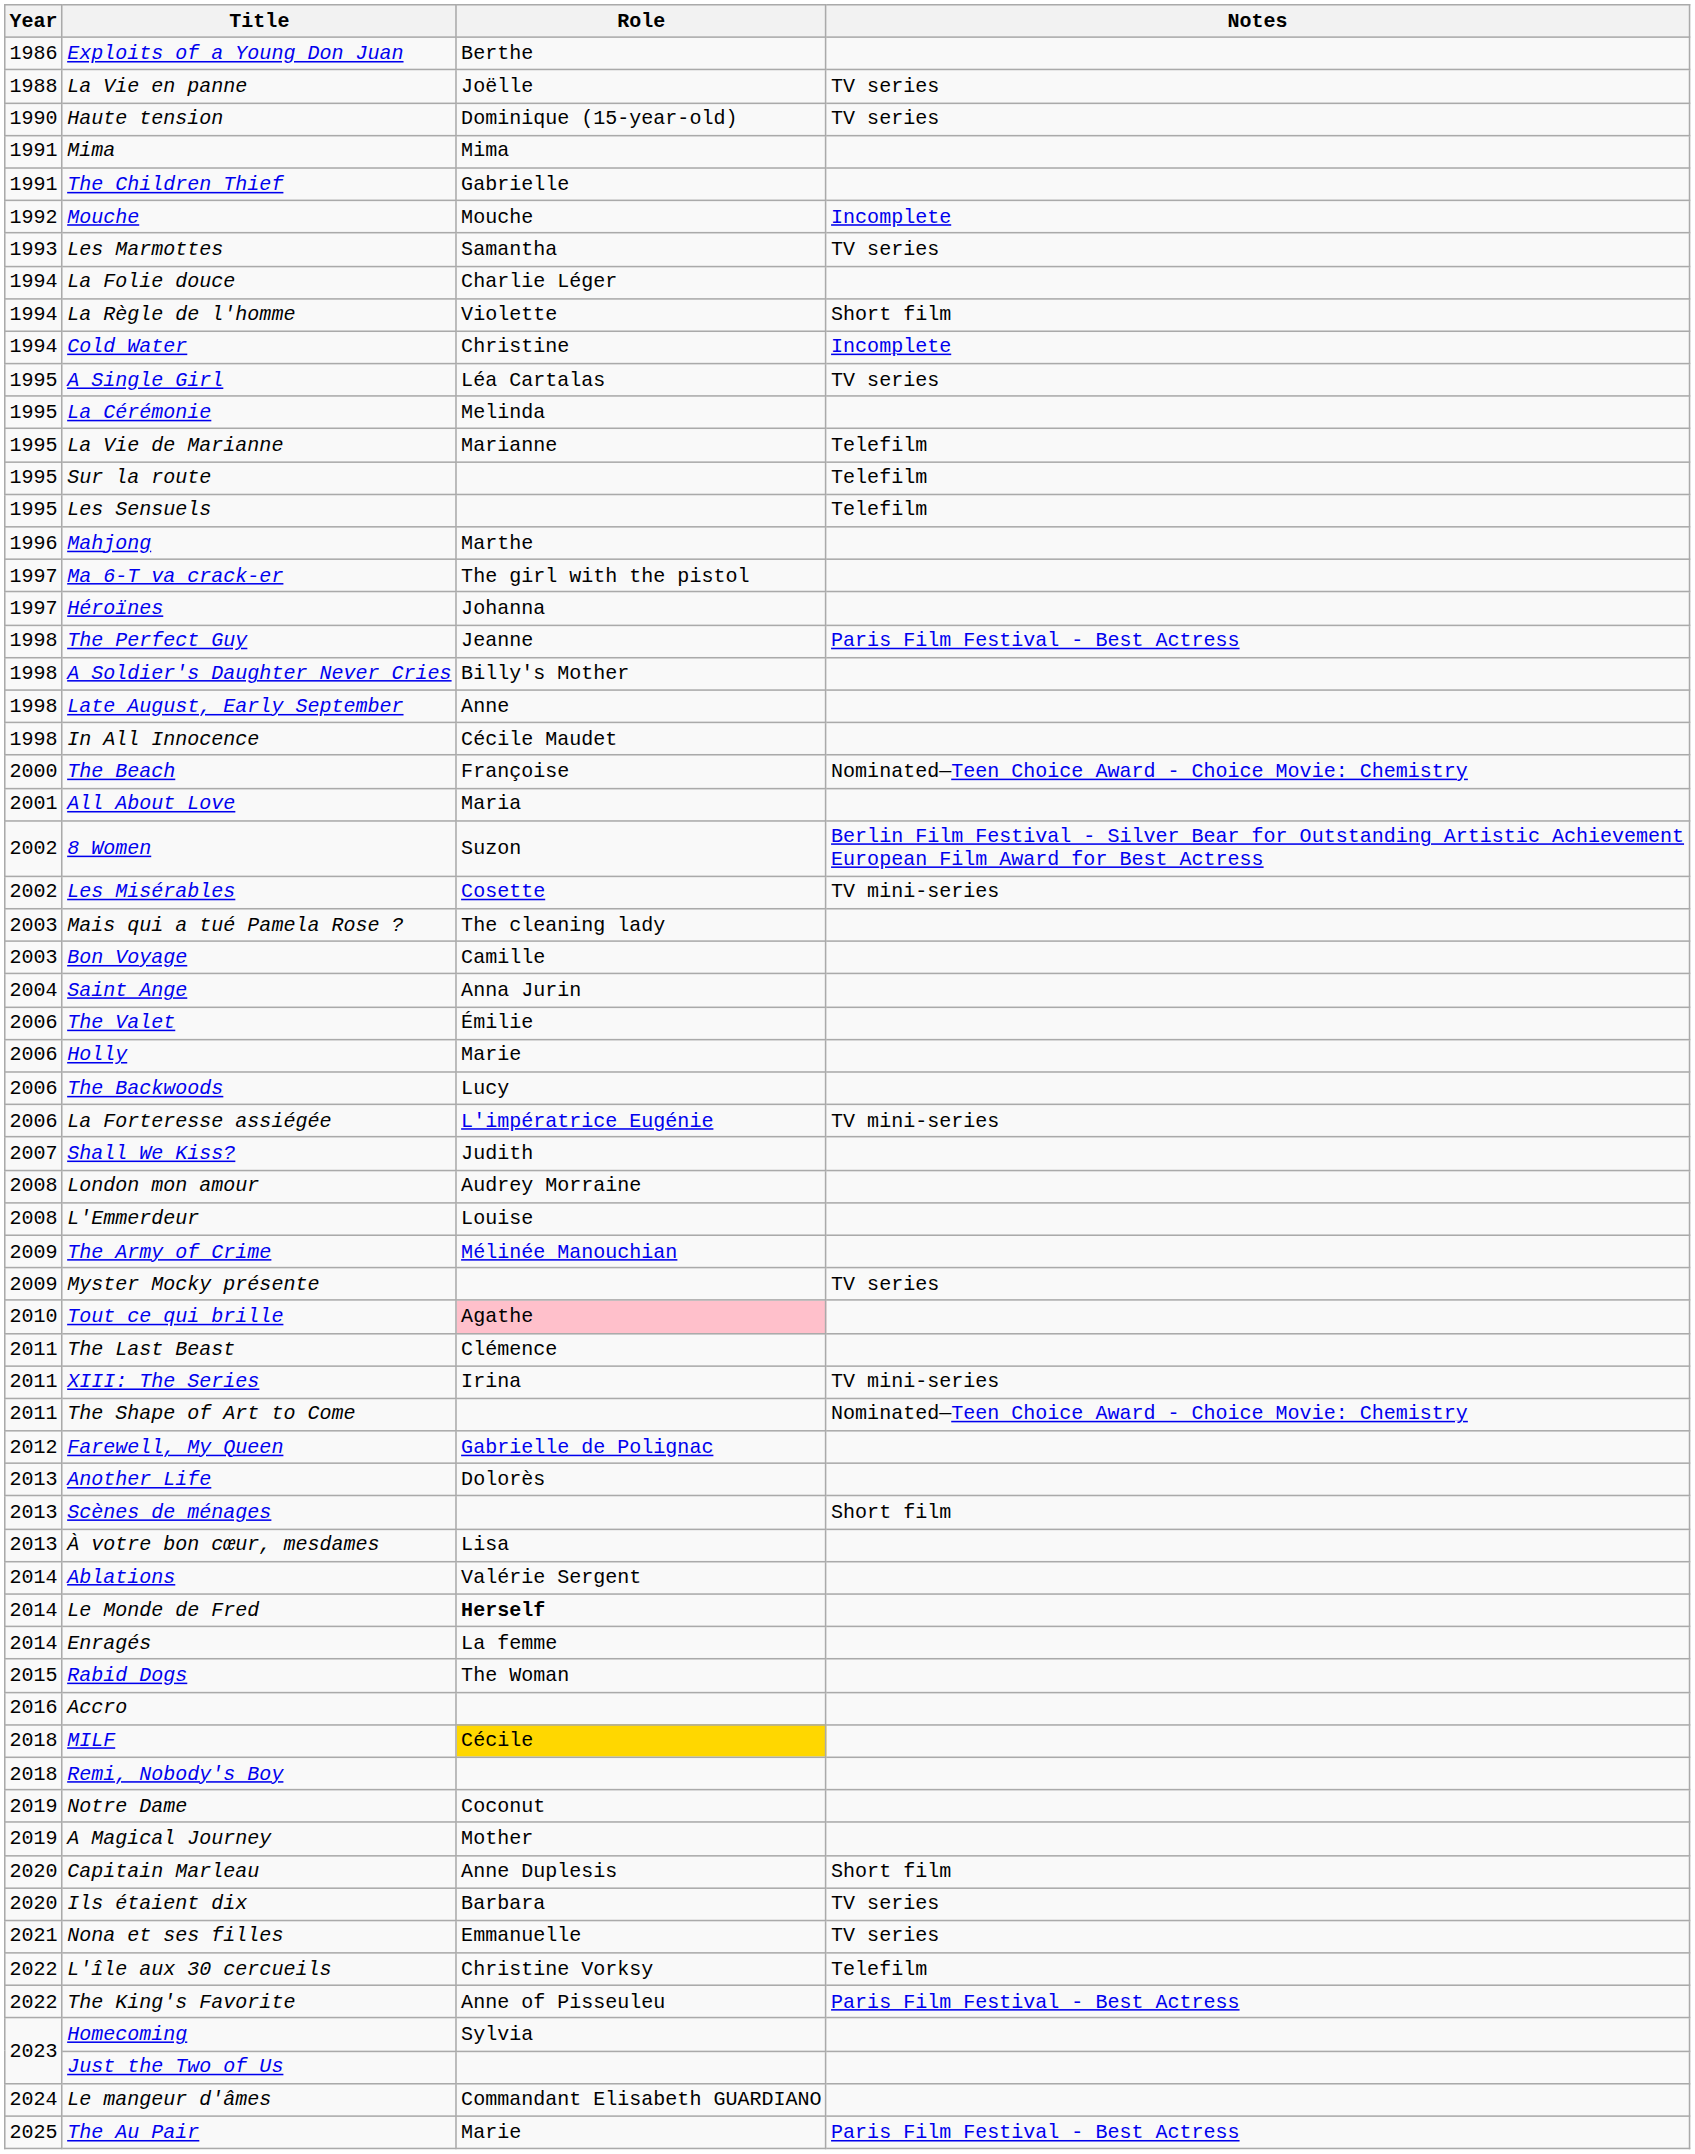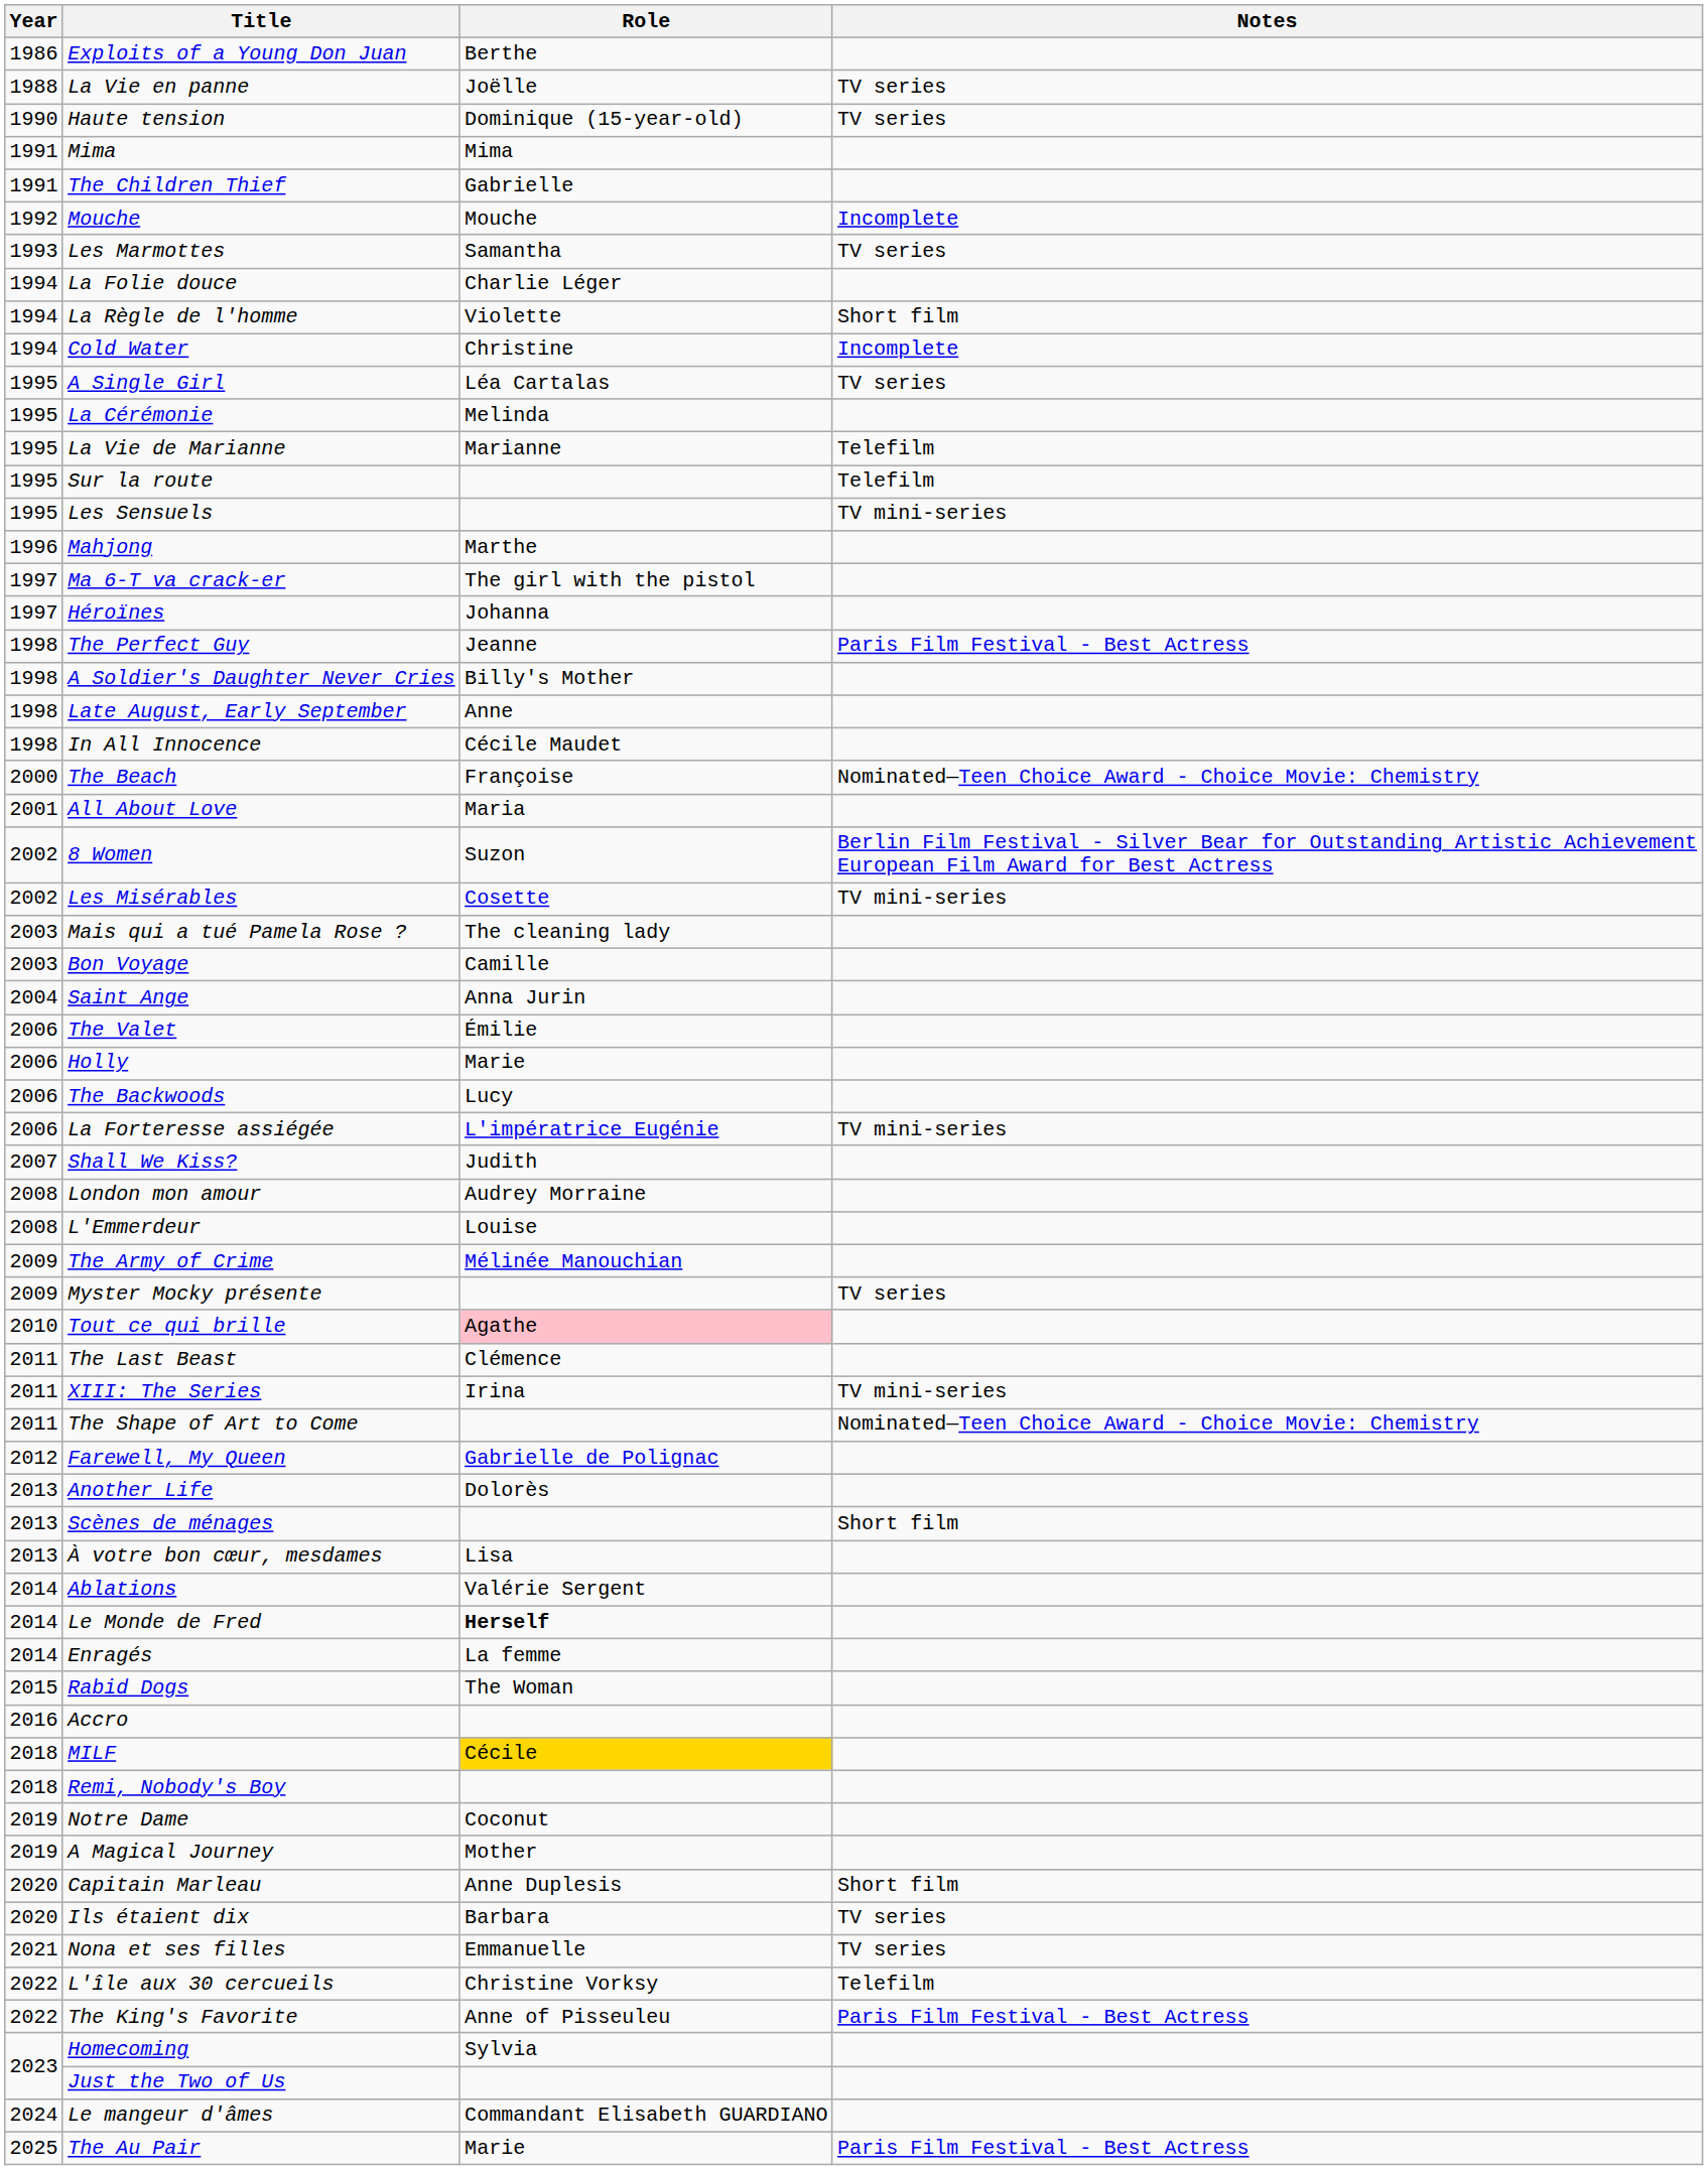 <table class="wikitable sortable">
 <tr>
 <th>Year</th>
 <th>Title</th>
 <th>Role</th>
 <th class="unsortable">Notes</th>
 </tr>
 <tr>
 <td>1986</td>
 <td><em><a href='#'>Exploits of a Young Don Juan</a></em></td>
 <td>Berthe</td>
 <td></td>
 </tr>
 <tr>
 <td>1988</td>
 <td><em>La Vie en panne</em></td>
 <td>Joëlle</td>
 <td>TV series</td>
 </tr>
 <tr>
 <td>1990</td>
 <td><em>Haute tension</em></td>
 <td>Dominique (15-year-old)</td>
 <td>TV series</td>
 </tr>
 <tr>
 <td>1991</td>
 <td><em>Mima</em></td>
 <td>Mima</td>
 <td></td>
 </tr>
 <tr>
 <td>1991</td>
 <td><em><a href='#'>The Children Thief</a></em></td>
 <td>Gabrielle</td>
 <td></td>
 </tr>
 <tr>
 <td>1992</td>
 <td><em><a href='#'>Mouche</a></em></td>
 <td>Mouche</td>
 <td><a href='#'>Incomplete</a></td>
 </tr>
 <tr>
 <td>1993</td>
 <td><em>Les Marmottes</em></td>
 <td>Samantha</td>
 <td>TV series</td>
 </tr>
 <tr>
 <td>1994</td>
 <td><em>La Folie douce</em></td>
 <td>Charlie Léger</td>
 <td></td>
 </tr>
 <tr>
 <td>1994</td>
 <td><em>La Règle de l'homme</em></td>
 <td>Violette</td>
 <td>Short film</td>
 </tr>
 <tr>
 <td>1994</td>
 <td><em><a href='#'>Cold Water</a></em></td>
 <td>Christine</td>
 <td><a href='#'>Incomplete</a></td>
 </tr>
 <tr>
 <td>1995</td>
 <td><em><a href='#'>A Single Girl</a></em></td>
 <td>Léa Cartalas</td>
 <td>TV series</td>
 </tr>
 <tr>
 <td>1995</td>
 <td><em><a href='#'>La Cérémonie</a></em></td>
 <td>Melinda</td>
 <td></td>
 </tr>
 <tr>
 <td>1995</td>
 <td><em>La Vie de Marianne</em></td>
 <td>Marianne</td>
 <td>Telefilm</td>
 </tr>
 <tr>
 <td>1995</td>
 <td><em>Sur la route</em></td>
 <td></td>
 <td>Telefilm</td>
 </tr>
 <tr>
 <td>1995</td>
 <td><em>Les Sensuels</em></td>
 <td></td>
-<td>Telefilm</td>
+<td>TV mini-series</td>
 </tr>
 <tr>
 <td>1996</td>
 <td><em><a href='#'>Mahjong</a></em></td>
 <td>Marthe</td>
 <td></td>
 </tr>
 <tr>
 <td>1997</td>
 <td><em><a href='#'>Ma 6-T va crack-er</a></em></td>
 <td>The girl with the pistol</td>
 <td></td>
 </tr>
 <tr>
 <td>1997</td>
 <td><em><a href='#'>Héroïnes</a></em></td>
 <td>Johanna</td>
 <td></td>
 </tr>
 <tr>
 <td>1998</td>
 <td><em><a href='#'>The Perfect Guy</a></em></td>
 <td>Jeanne</td>
 <td><a href='#'>Paris Film Festival - Best Actress</a></td>
 </tr>
 <tr>
 <td>1998</td>
 <td><em><a href='#'>A Soldier's Daughter Never Cries</a></em></td>
 <td>Billy's Mother</td>
 <td></td>
 </tr>
 <tr>
 <td>1998</td>
 <td><em><a href='#'>Late August, Early September</a></em></td>
 <td>Anne</td>
 <td></td>
 </tr>
 <tr>
 <td>1998</td>
 <td><em>In All Innocence</em></td>
 <td>Cécile Maudet</td>
 <td></td>
 </tr>
 <tr>
 <td>2000</td>
 <td><em><a href='#'>The Beach</a></em></td>
 <td>Françoise</td>
 <td>Nominated—<a href='#'>Teen Choice Award - Choice Movie: Chemistry</a></td>
 </tr>
 <tr>
 <td>2001</td>
 <td><em><a href='#'>All About Love</a></em></td>
 <td>Maria</td>
 <td></td>
 </tr>
 <tr>
 <td>2002</td>
 <td><em><a href='#'>8 Women</a></em></td>
 <td>Suzon</td>
 <td><a href='#'>Berlin Film Festival - Silver Bear for Outstanding Artistic Achievement</a><br><a href='#'>European Film Award for Best Actress</a></td>
 </tr>
 <tr>
 <td>2002</td>
 <td><em><a href='#'>Les Misérables</a></em></td>
 <td><a href='#'>Cosette</a></td>
 <td>TV mini-series</td>
 </tr>
 <tr>
 <td>2003</td>
 <td><em>Mais qui a tué Pamela Rose ?</em></td>
 <td>The cleaning lady</td>
 <td></td>
 </tr>
 <tr>
 <td>2003</td>
 <td><em><a href='#'>Bon Voyage</a></em></td>
 <td>Camille</td>
 <td></td>
 </tr>
 <tr>
 <td>2004</td>
 <td><em><a href='#'>Saint Ange</a></em></td>
 <td>Anna Jurin</td>
 <td></td>
 </tr>
 <tr>
 <td>2006</td>
 <td><em><a href='#'>The Valet</a></em></td>
 <td>Émilie</td>
 <td></td>
 </tr>
 <tr>
 <td>2006</td>
 <td><em><a href='#'>Holly</a></em></td>
 <td>Marie</td>
 <td></td>
 </tr>
 <tr>
 <td>2006</td>
 <td><em><a href='#'>The Backwoods</a></em></td>
 <td>Lucy</td>
 <td></td>
 </tr>
 <tr>
 <td>2006</td>
 <td><em>La Forteresse assiégée</em></td>
 <td><a href='#'>L'impératrice Eugénie</a></td>
 <td>TV mini-series</td>
 </tr>
 <tr>
 <td>2007</td>
 <td><em><a href='#'>Shall We Kiss?</a></em></td>
 <td>Judith</td>
 <td></td>
 </tr>
 <tr>
 <td>2008</td>
 <td><em>London mon amour</em></td>
 <td>Audrey Morraine</td>
 <td></td>
 </tr>
 <tr>
 <td>2008</td>
 <td><em>L'Emmerdeur</em></td>
 <td>Louise</td>
 <td></td>
 </tr>
 <tr>
 <td>2009</td>
 <td><em><a href='#'>The Army of Crime</a></em></td>
 <td><a href='#'>Mélinée Manouchian</a></td>
 <td></td>
 </tr>
 <tr>
 <td>2009</td>
 <td><em>Myster Mocky présente</em></td>
 <td></td>
 <td>TV series</td>
 </tr>
 <tr>
 <td>2010</td>
 <td><em><a href='#'>Tout ce qui brille</a></em></td>
 <td style="background: pink;">Agathe</td>
 <td></td>
 </tr>
 <tr>
 <td>2011</td>
 <td><em>The Last Beast</em></td>
 <td>Clémence</td>
 <td></td>
 </tr>
 <tr>
 <td>2011</td>
 <td><em><a href='#'>XIII: The Series</a></em></td>
 <td>Irina</td>
 <td>TV mini-series</td>
 </tr>
 <tr>
 <td>2011</td>
 <td><em>The Shape of Art to Come</em></td>
 <td></td>
 <td>Nominated—<a href='#'>Teen Choice Award - Choice Movie: Chemistry</a></td>
 </tr>
 <tr>
 <td>2012</td>
 <td><em><a href='#'>Farewell, My Queen</a></em></td>
 <td><a href='#'>Gabrielle de Polignac</a></td>
 <td></td>
 </tr>
 <tr>
 <td>2013</td>
 <td><em><a href='#'>Another Life</a></em></td>
 <td>Dolorès</td>
 <td></td>
 </tr>
 <tr>
 <td>2013</td>
 <td><em><a href='#'>Scènes de ménages</a></em></td>
 <td></td>
 <td>Short film</td>
 </tr>
 <tr>
 <td>2013</td>
 <td><em>À votre bon cœur, mesdames</em></td>
 <td>Lisa</td>
 <td></td>
 </tr>
 <tr>
 <td>2014</td>
 <td><em><a href='#'>Ablations</a></em></td>
 <td>Valérie Sergent</td>
 <td></td>
 </tr>
 <tr>
 <td>2014</td>
 <td><em>Le Monde de Fred</em></td>
 <td><strong>Herself</strong></td>
 <td></td>
 </tr>
 <tr>
 <td>2014</td>
 <td><em>Enragés</em></td>
 <td>La femme</td>
 <td></td>
 </tr>
 <tr>
 <td>2015</td>
 <td><em><a href='#'>Rabid Dogs</a></em></td>
 <td>The Woman</td>
 <td></td>
 </tr>
 <tr>
 <td>2016</td>
 <td><em>Accro</em></td>
 <td></td>
 <td></td>
 </tr>
 <tr>
 <td>2018</td>
 <td><em><a href='#'>MILF</a></em></td>
 <td style="background: gold;">Cécile</td>
 <td></td>
 </tr>
 <tr>
 <td>2018</td>
 <td><em><a href='#'>Remi, Nobody's Boy</a></em></td>
 <td></td>
 <td></td>
 </tr>
 <tr>
 <td>2019</td>
 <td><em>Notre Dame</em></td>
 <td>Coconut</td>
 <td></td>
 </tr>
 <tr>
 <td>2019</td>
 <td><em>A Magical Journey</em></td>
 <td>Mother</td>
 <td></td>
 </tr>
 <tr>
 <td>2020</td>
 <td><em>Capitain Marleau</em></td>
 <td>Anne Duplesis</td>
 <td>Short film</td>
 </tr>
 <tr>
 <td>2020</td>
 <td><em>Ils étaient dix</em></td>
 <td>Barbara</td>
 <td>TV series</td>
 </tr>
 <tr>
 <td>2021</td>
 <td><em>Nona et ses filles</em></td>
 <td>Emmanuelle</td>
 <td>TV series</td>
 </tr>
 <tr>
 <td>2022</td>
 <td><em>L'île aux 30 cercueils</em></td>
 <td>Christine Vorksy</td>
 <td>Telefilm</td>
 </tr>
 <tr>
 <td>2022</td>
 <td><em>The King's Favorite</em></td>
 <td>Anne of Pisseuleu</td>
 <td><a href='#'>Paris Film Festival - Best Actress</a></td>
 </tr>
 <tr>
 <td rowspan="2">2023</td>
 <td><em><a href='#'>Homecoming</a></em></td>
 <td>Sylvia</td>
 <td></td>
 </tr>
 <tr>
 <td><em><a href='#'>Just the Two of Us</a></em></td>
 <td></td>
 </tr>
 <tr>
 <td>2024</td>
 <td><em>Le mangeur d'âmes</em></td>
 <td>Commandant Elisabeth GUARDIANO</td>
 <td></td>
 </tr>
 <tr>
 <td>2025</td>
 <td><em><a href='#'>The Au Pair</a></em></td>
 <td>Marie</td>
 <td><a href='#'>Paris Film Festival - Best Actress</a></td>
 </tr>
 </table>
